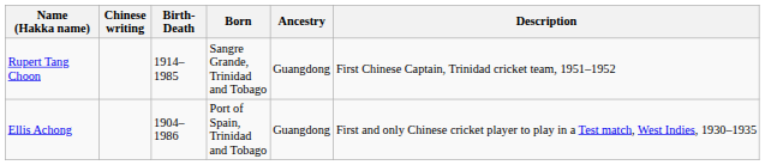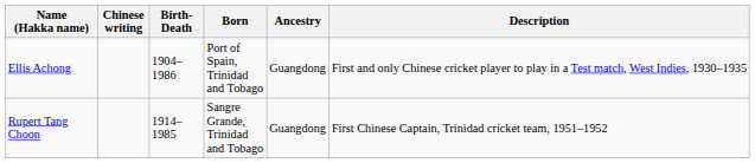 <table class="wikitable">
 <tr>
 <th width="115">Name<br>(Hakka name)</th>
 <th width="60">Chinese writing</th>
 <th width="65">Birth-Death</th>
 <th width="75">Born</th>
 <th width="75">Ancestry</th>
 <th>Description</th>
 </tr>
 <tr>
+<td><a href='#'>Ellis Achong</a></td>
+<td></td>
+<td>1904–1986</td>
+<td>Port of Spain, Trinidad and Tobago</td>
+<td>Guangdong</td>
+<td>First and only Chinese cricket player to play in a <a href='#'>Test match</a>, <a href='#'>West Indies</a>, 1930–1935</td>
+</tr>
+<tr>
 <td><a href='#'>Rupert Tang Choon</a></td>
 <td></td>
 <td>1914–1985</td>
 <td>Sangre Grande, Trinidad and Tobago</td>
 <td>Guangdong</td>
 <td>First Chinese Captain, Trinidad cricket team, 1951–1952</td>
 </tr>
-<tr>
-<td><a href='#'>Ellis Achong</a></td>
-<td></td>
-<td>1904–1986</td>
-<td>Port of Spain, Trinidad and Tobago</td>
-<td>Guangdong</td>
-<td>First and only Chinese cricket player to play in a <a href='#'>Test match</a>, <a href='#'>West Indies</a>, 1930–1935</td>
-</tr>
 </table>
